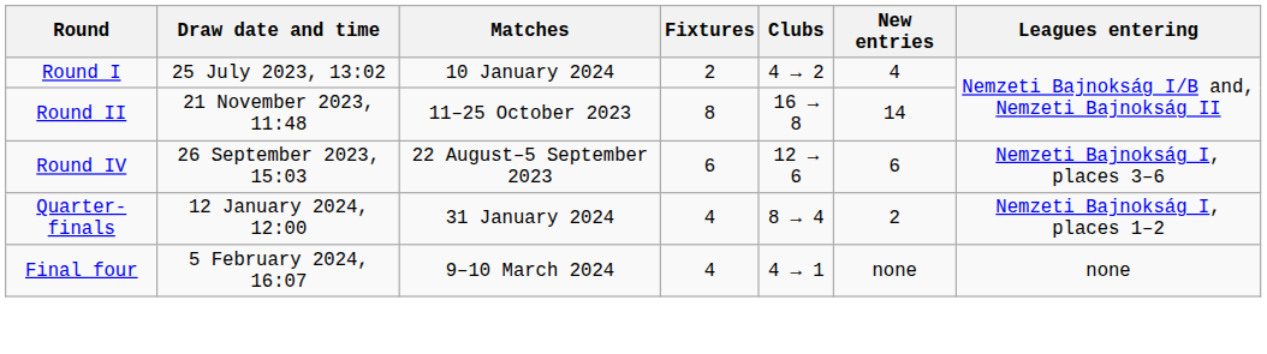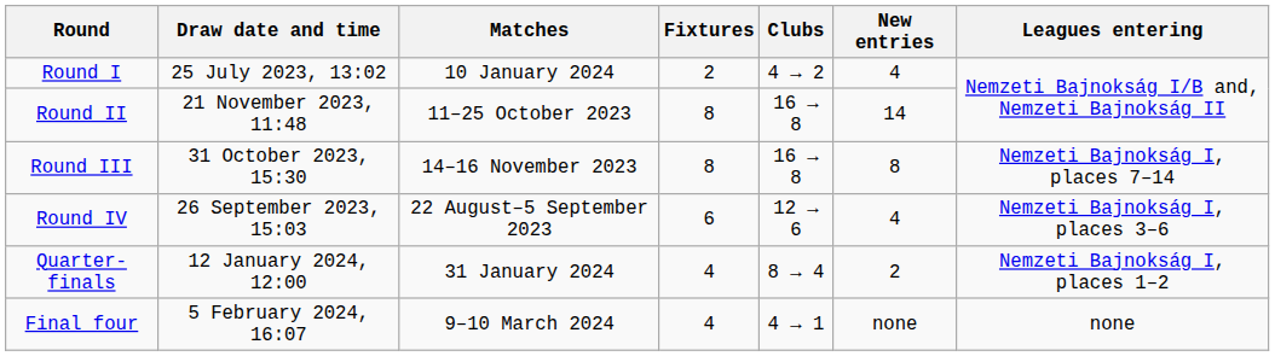 <table class="wikitable" style="text-align:center">
 <tr>
 <th>Round</th>
 <th>Draw date and time</th>
 <th>Matches</th>
 <th>Fixtures</th>
 <th>Clubs</th>
 <th>New entries</th>
 <th>Leagues entering</th>
 </tr>
 <tr>
 <td><a href='#'>Round I</a></td>
 <td>25 July 2023, 13:02</td>
 <td>10 January 2024</td>
 <td>2</td>
 <td>4 → 2</td>
 <td>4</td>
 <td rowspan=2><a href='#'>Nemzeti Bajnokság I/B</a> and,<br><a href='#'>Nemzeti Bajnokság II</a></td>
 </tr>
 <tr>
 <td><a href='#'>Round II</a></td>
 <td>21 November 2023, 11:48</td>
 <td>11–25 October 2023</td>
 <td>8</td>
 <td>16 → 8</td>
 <td>14</td>
 </tr>
 <tr>
+<td><a href='#'>Round III</a></td>
+<td>31 October 2023, 15:30</td>
+<td>14–16 November 2023</td>
+<td>8</td>
+<td>16 → 8</td>
+<td>8</td>
+<td><a href='#'>Nemzeti Bajnokság I</a>, places 7–14</td>
+</tr>
+<tr>
 <td><a href='#'>Round IV</a></td>
 <td>26 September 2023, 15:03</td>
 <td>22 August–5 September 2023</td>
 <td>6</td>
 <td>12 → 6</td>
-<td>6</td>
+<td>4</td>
 <td><a href='#'>Nemzeti Bajnokság I</a>, places 3–6</td>
 </tr>
 <tr>
 <td><a href='#'>Quarter-finals</a></td>
 <td>12 January 2024, 12:00</td>
 <td>31 January 2024</td>
 <td>4</td>
 <td>8 → 4</td>
 <td>2</td>
 <td><a href='#'>Nemzeti Bajnokság I</a>, places 1–2</td>
 </tr>
 <tr>
 <td><a href='#'>Final four</a></td>
 <td>5 February 2024, 16:07</td>
 <td>9–10 March 2024</td>
 <td>4</td>
 <td>4 → 1</td>
 <td>none</td>
 <td>none</td>
 </tr>
 </table>
